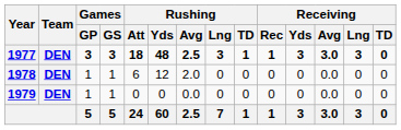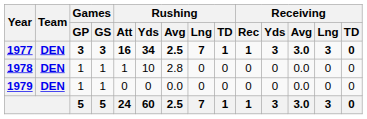 <table class="wikitable" style="text-align:center;">
 <tr>
 <th rowspan="2">Year</th>
 <th rowspan="2">Team</th>
 <th colspan="2">Games</th>
 <th colspan="5">Rushing</th>
 <th colspan="5">Receiving</th>
 </tr>
 <tr>
 <th>GP</th>
 <th>GS</th>
 <th>Att</th>
 <th>Yds</th>
 <th>Avg</th>
 <th>Lng</th>
 <th>TD</th>
 <th>Rec</th>
 <th>Yds</th>
 <th>Avg</th>
 <th>Lng</th>
 <th>TD</th>
 </tr>
 <tr>
 <th><a href='#'>1977</a></th>
 <th><a href='#'>DEN</a></th>
 <td><strong>3</strong></td>
 <td><strong>3</strong></td>
-<td><strong>18</strong></td>
-<td><strong>48</strong></td>
+<td><strong>16</strong></td>
+<td><strong>34</strong></td>
 <td><strong>2.5</strong></td>
-<td><strong>3</strong></td>
+<td><strong>7</strong></td>
 <td><strong>1</strong></td>
 <td><strong>1</strong></td>
 <td><strong>3</strong></td>
 <td><strong>3.0</strong></td>
 <td><strong>3</strong></td>
 <td><strong>0</strong></td>
 </tr>
 <tr>
 <th><a href='#'>1978</a></th>
 <th><a href='#'>DEN</a></th>
 <td>1</td>
 <td>1</td>
-<td>6</td>
-<td>12</td>
-<td>2.0</td>
+<td>1</td>
+<td>10</td>
+<td>2.8</td>
 <td>0</td>
 <td>0</td>
 <td>0</td>
 <td>0</td>
 <td>0.0</td>
 <td>0</td>
 <td>0</td>
 </tr>
 <tr>
 <th><a href='#'>1979</a></th>
 <th><a href='#'>DEN</a></th>
 <td>1</td>
 <td>1</td>
 <td>0</td>
 <td>0</td>
 <td>0.0</td>
 <td>0</td>
 <td>0</td>
 <td>0</td>
 <td>0</td>
 <td>0.0</td>
 <td>0</td>
 <td>0</td>
 </tr>
 <tr>
 <th colspan="2"></th>
 <th>5</th>
 <th>5</th>
 <th>24</th>
 <th>60</th>
 <th>2.5</th>
 <th>7</th>
 <th>1</th>
 <th>1</th>
 <th>3</th>
 <th>3.0</th>
 <th>3</th>
 <th>0</th>
 </tr>
 </table>
